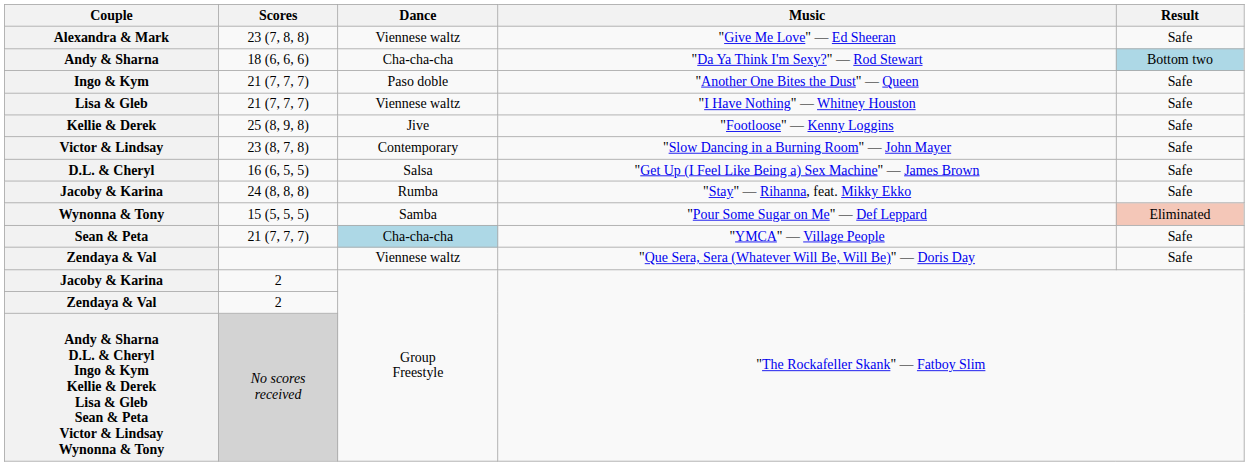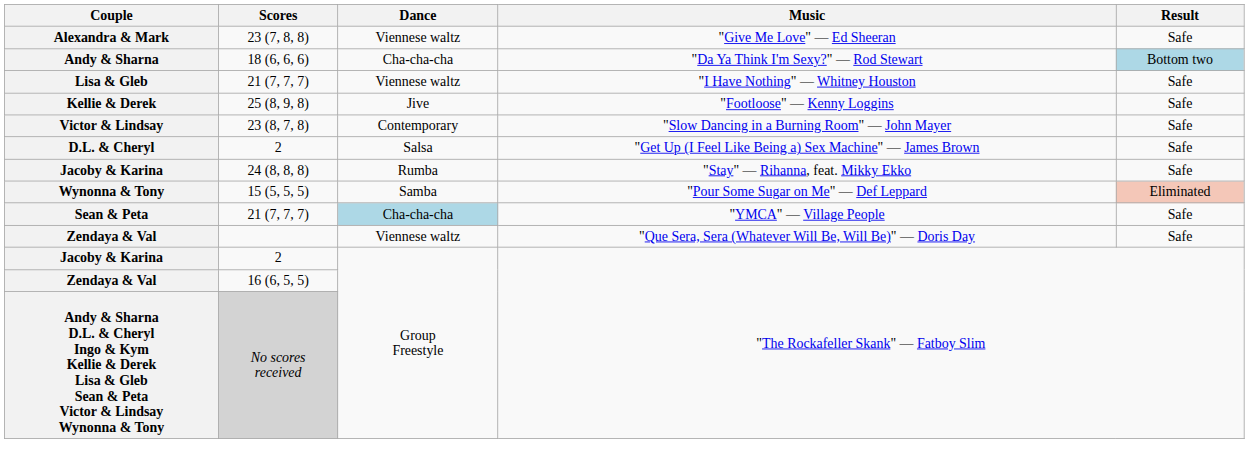 <table class="wikitable sortable" style="text-align:center; width:90%">
 <tr>
 <th scope="col">Couple</th>
 <th scope="col">Scores</th>
 <th scope="col" class="unsortable">Dance</th>
 <th scope="col" class="unsortable">Music</th>
 <th scope="col" class="unsortable">Result</th>
 </tr>
 <tr>
 <th scope="row">Alexandra & Mark</th>
 <td>23 (7, 8, 8)</td>
 <td>Viennese waltz</td>
 <td>"<a href='#'>Give Me Love</a>" — <a href='#'>Ed Sheeran</a></td>
 <td>Safe</td>
 </tr>
 <tr>
 <th scope="row">Andy & Sharna</th>
 <td>18 (6, 6, 6)</td>
 <td>Cha-cha-cha</td>
 <td>"<a href='#'>Da Ya Think I'm Sexy?</a>" — <a href='#'>Rod Stewart</a></td>
 <td bgcolor=lightblue>Bottom two</td>
-</tr>
-<tr>
-<th scope="row">Ingo & Kym</th>
-<td>21 (7, 7, 7)</td>
-<td>Paso doble</td>
-<td>"<a href='#'>Another One Bites the Dust</a>" — <a href='#'>Queen</a></td>
-<td>Safe</td>
 </tr>
 <tr>
 <th scope="row">Lisa & Gleb</th>
 <td>21 (7, 7, 7)</td>
 <td>Viennese waltz</td>
 <td>"<a href='#'>I Have Nothing</a>" — <a href='#'>Whitney Houston</a></td>
 <td>Safe</td>
 </tr>
 <tr>
 <th scope="row">Kellie & Derek</th>
 <td>25 (8, 9, 8)</td>
 <td>Jive</td>
 <td>"<a href='#'>Footloose</a>" — <a href='#'>Kenny Loggins</a></td>
 <td>Safe</td>
 </tr>
 <tr>
 <th scope="row">Victor & Lindsay</th>
 <td>23 (8, 7, 8)</td>
 <td>Contemporary</td>
 <td>"<a href='#'>Slow Dancing in a Burning Room</a>" — <a href='#'>John Mayer</a></td>
 <td>Safe</td>
 </tr>
 <tr>
 <th scope="row">D.L. & Cheryl</th>
-<td>16 (6, 5, 5)</td>
+<td>2</td>
 <td>Salsa</td>
 <td>"<a href='#'>Get Up (I Feel Like Being a) Sex Machine</a>" — <a href='#'>James Brown</a></td>
 <td>Safe</td>
 </tr>
 <tr>
 <th scope="row">Jacoby & Karina</th>
 <td>24 (8, 8, 8)</td>
 <td>Rumba</td>
 <td>"<a href='#'>Stay</a>" — <a href='#'>Rihanna</a>, feat. <a href='#'>Mikky Ekko</a></td>
 <td>Safe</td>
 </tr>
 <tr>
 <th scope="row">Wynonna & Tony</th>
 <td>15 (5, 5, 5)</td>
 <td>Samba</td>
 <td>"<a href='#'>Pour Some Sugar on Me</a>" — <a href='#'>Def Leppard</a></td>
 <td bgcolor=f4c7b8>Eliminated</td>
 </tr>
 <tr>
 <th scope="row">Sean & Peta</th>
 <td>21 (7, 7, 7)</td>
 <td style="background: lightblue;">Cha-cha-cha</td>
 <td>"<a href='#'>YMCA</a>" — <a href='#'>Village People</a></td>
 <td>Safe</td>
 </tr>
 <tr>
 <th scope="row">Zendaya & Val</th>
 <td></td>
 <td>Viennese waltz</td>
 <td>"<a href='#'>Que Sera, Sera (Whatever Will Be, Will Be)</a>" — <a href='#'>Doris Day</a></td>
 <td>Safe</td>
 </tr>
 <tr>
 <th scope="row">Jacoby & Karina</th>
 <td>2</td>
 <td rowspan="3">Group<br>Freestyle</td>
 <td colspan="2" rowspan="3">"<a href='#'>The Rockafeller Skank</a>" — <a href='#'>Fatboy Slim</a></td>
 </tr>
 <tr>
 <th scope="row">Zendaya & Val</th>
-<td>2</td>
+<td>16 (6, 5, 5)</td>
 </tr>
 <tr>
 <th scope="row"><br>Andy & Sharna<br>D.L. & Cheryl<br>Ingo & Kym<br>Kellie & Derek<br>Lisa & Gleb<br>Sean & Peta<br>Victor & Lindsay<br>Wynonna & Tony</th>
 <td bgcolor="lightgray"><em>No scores<br>received</em></td>
 </tr>
 </table>
